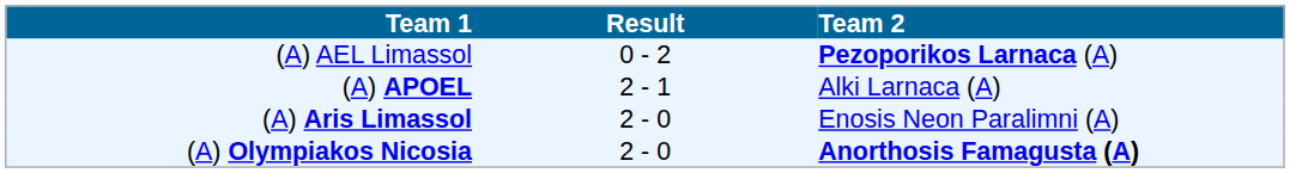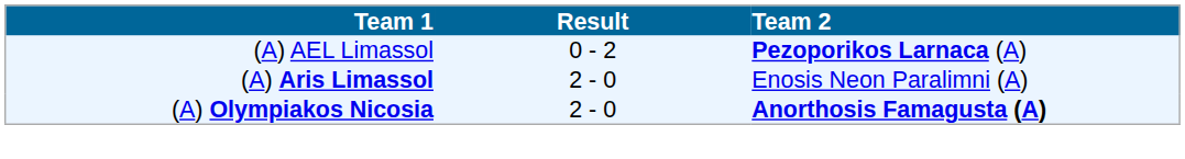 <table cellspacing="0" style="background: #EBF5FF; border: 1px #aaa solid; border-collapse: collapse; font-size: 95%;" width=60%>
 <tr bgcolor=#006699 style="color:white;">
 <th width=30% align="right">Team 1</th>
 <th width=22% align="center">Result</th>
 <th width=30% align="left">Team 2</th>
 </tr>
 <tr>
 <td align=right>(<a href='#'>A</a>) <a href='#'>AEL Limassol</a></td>
 <td align=center>0 - 2</td>
 <td align=left><strong><a href='#'>Pezoporikos Larnaca</a></strong> (<a href='#'>A</a>)</td>
-</tr>
-<tr>
-<td align=right>(<a href='#'>A</a>) <strong><a href='#'>APOEL</a></strong></td>
-<td align=center>2 - 1</td>
-<td align=left><a href='#'>Alki Larnaca</a> (<a href='#'>A</a>)</td>
 </tr>
 <tr>
 <td align=right>(<a href='#'>A</a>) <strong><a href='#'>Aris Limassol</a></strong></td>
 <td align=center>2 - 0</td>
 <td align=left><a href='#'>Enosis Neon Paralimni</a> (<a href='#'>A</a>)</td>
 </tr>
 <tr>
 <td align=right>(<a href='#'>A</a>) <strong><a href='#'>Olympiakos Nicosia</a></strong></td>
 <td align=center>2 - 0</td>
 <td align=left><strong><a href='#'>Anorthosis Famagusta</a> (<a href='#'>A</a>)</strong></td>
 </tr>
 <tr>
 </tr>
 </table>
